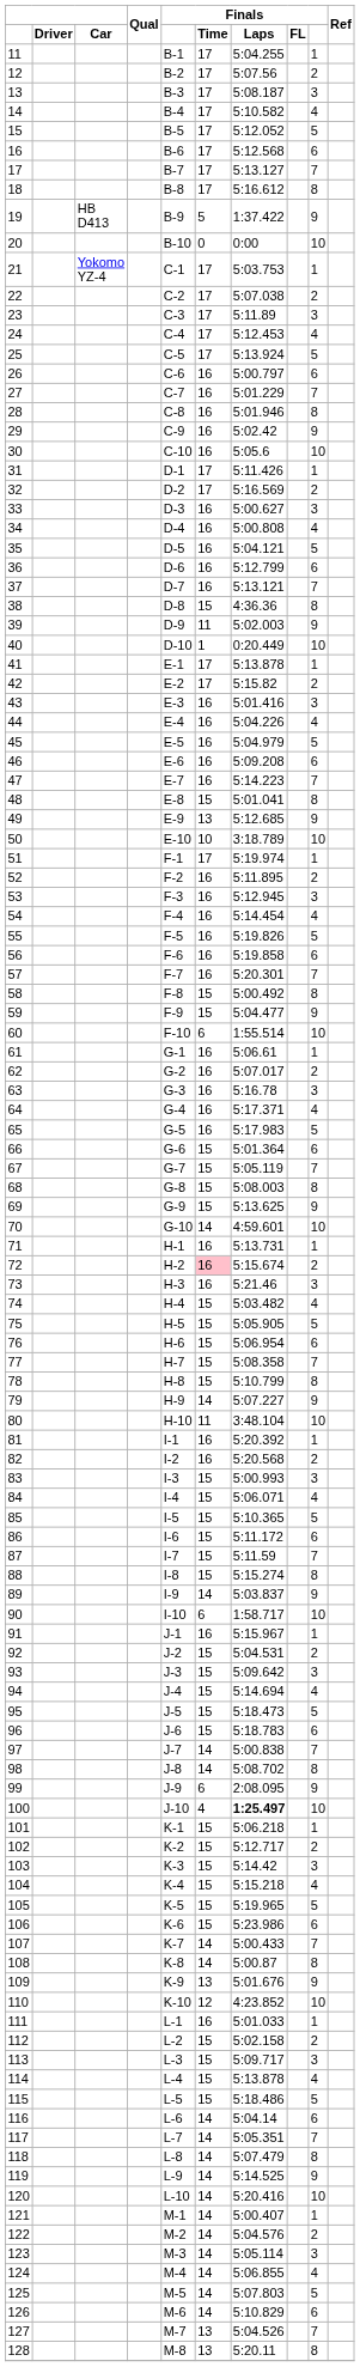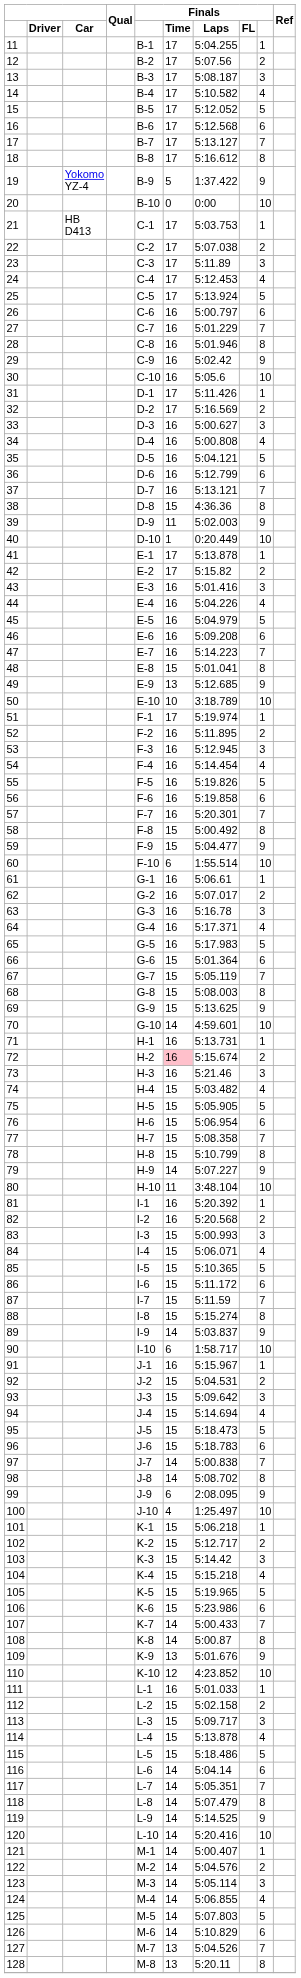 <table border="2" cellpadding="2" cellspacing="0" style="margin:0 1em 0 0; border:1px #aaa solid; border-collapse:collapse; font-size:85%;">
 <tr>
 <th colspan="3"></th>
 <th rowspan="2" style="text-align:center;">Qual</th>
 <th colspan="5" style="text-align:center;">Finals</th>
 <th rowspan="2" style="text-align:center;">Ref</th>
 </tr>
 <tr>
 <th style="text-align:center;"></th>
 <th style="text-align:center;">Driver</th>
 <th style="text-align:center;">Car</th>
 <th style="text-align:center;"></th>
 <th style="text-align:center;">Time</th>
 <th style="text-align:center;">Laps</th>
 <th style="text-align:center;">FL</th>
 <th style="text-align:center;"></th>
 </tr>
 <tr>
 <td>11</td>
 <td></td>
 <td></td>
 <td></td>
 <td>B-1</td>
 <td>17</td>
 <td>5:04.255</td>
 <td></td>
 <td>1</td>
 <td></td>
 </tr>
 <tr>
 <td>12</td>
 <td></td>
 <td></td>
 <td></td>
 <td>B-2</td>
 <td>17</td>
 <td>5:07.56</td>
 <td></td>
 <td>2</td>
 <td></td>
 </tr>
 <tr>
 <td>13</td>
 <td></td>
 <td></td>
 <td></td>
 <td>B-3</td>
 <td>17</td>
 <td>5:08.187</td>
 <td></td>
 <td>3</td>
 <td></td>
 </tr>
 <tr>
 <td>14</td>
 <td></td>
 <td></td>
 <td></td>
 <td>B-4</td>
 <td>17</td>
 <td>5:10.582</td>
 <td></td>
 <td>4</td>
 <td></td>
 </tr>
 <tr>
 <td>15</td>
 <td></td>
 <td></td>
 <td></td>
 <td>B-5</td>
 <td>17</td>
 <td>5:12.052</td>
 <td></td>
 <td>5</td>
 <td></td>
 </tr>
 <tr>
 <td>16</td>
 <td></td>
 <td></td>
 <td></td>
 <td>B-6</td>
 <td>17</td>
 <td>5:12.568</td>
 <td></td>
 <td>6</td>
 <td></td>
 </tr>
 <tr>
 <td>17</td>
 <td></td>
 <td></td>
 <td></td>
 <td>B-7</td>
 <td>17</td>
 <td>5:13.127</td>
 <td></td>
 <td>7</td>
 <td></td>
 </tr>
 <tr>
 <td>18</td>
 <td></td>
 <td></td>
 <td></td>
 <td>B-8</td>
 <td>17</td>
 <td>5:16.612</td>
 <td></td>
 <td>8</td>
 <td></td>
 </tr>
 <tr>
 <td>19</td>
 <td></td>
-<td>HB <br> D413</td>
+<td><a href='#'>Yokomo</a><br> YZ-4</td>
 <td></td>
 <td>B-9</td>
 <td>5</td>
 <td>1:37.422</td>
 <td></td>
 <td>9</td>
 <td></td>
 </tr>
 <tr>
 <td>20</td>
 <td></td>
 <td></td>
 <td></td>
 <td>B-10</td>
 <td>0</td>
 <td>0:00</td>
 <td></td>
 <td>10</td>
 <td></td>
 </tr>
 <tr>
 <td>21</td>
 <td></td>
-<td><a href='#'>Yokomo</a><br> YZ-4</td>
+<td>HB <br> D413</td>
 <td></td>
 <td>C-1</td>
 <td>17</td>
 <td>5:03.753</td>
 <td></td>
 <td>1</td>
 <td></td>
 </tr>
 <tr>
 <td>22</td>
 <td></td>
 <td></td>
 <td></td>
 <td>C-2</td>
 <td>17</td>
 <td>5:07.038</td>
 <td></td>
 <td>2</td>
 <td></td>
 </tr>
 <tr>
 <td>23</td>
 <td></td>
 <td></td>
 <td></td>
 <td>C-3</td>
 <td>17</td>
 <td>5:11.89</td>
 <td></td>
 <td>3</td>
 <td></td>
 </tr>
 <tr>
 <td>24</td>
 <td></td>
 <td></td>
 <td></td>
 <td>C-4</td>
 <td>17</td>
 <td>5:12.453</td>
 <td></td>
 <td>4</td>
 <td></td>
 </tr>
 <tr>
 <td>25</td>
 <td></td>
 <td></td>
 <td></td>
 <td>C-5</td>
 <td>17</td>
 <td>5:13.924</td>
 <td></td>
 <td>5</td>
 <td></td>
 </tr>
 <tr>
 <td>26</td>
 <td></td>
 <td></td>
 <td></td>
 <td>C-6</td>
 <td>16</td>
 <td>5:00.797</td>
 <td></td>
 <td>6</td>
 <td></td>
 </tr>
 <tr>
 <td>27</td>
 <td></td>
 <td></td>
 <td></td>
 <td>C-7</td>
 <td>16</td>
 <td>5:01.229</td>
 <td></td>
 <td>7</td>
 <td></td>
 </tr>
 <tr>
 <td>28</td>
 <td></td>
 <td></td>
 <td></td>
 <td>C-8</td>
 <td>16</td>
 <td>5:01.946</td>
 <td></td>
 <td>8</td>
 <td></td>
 </tr>
 <tr>
 <td>29</td>
 <td></td>
 <td></td>
 <td></td>
 <td>C-9</td>
 <td>16</td>
 <td>5:02.42</td>
 <td></td>
 <td>9</td>
 <td></td>
 </tr>
 <tr>
 <td>30</td>
 <td></td>
 <td></td>
 <td></td>
 <td>C-10</td>
 <td>16</td>
 <td>5:05.6</td>
 <td></td>
 <td>10</td>
 <td></td>
 </tr>
 <tr>
 <td>31</td>
 <td></td>
 <td></td>
 <td></td>
 <td>D-1</td>
 <td>17</td>
 <td>5:11.426</td>
 <td></td>
 <td>1</td>
 <td></td>
 </tr>
 <tr>
 <td>32</td>
 <td></td>
 <td></td>
 <td></td>
 <td>D-2</td>
 <td>17</td>
 <td>5:16.569</td>
 <td></td>
 <td>2</td>
 <td></td>
 </tr>
 <tr>
 <td>33</td>
 <td></td>
 <td></td>
 <td></td>
 <td>D-3</td>
 <td>16</td>
 <td>5:00.627</td>
 <td></td>
 <td>3</td>
 <td></td>
 </tr>
 <tr>
 <td>34</td>
 <td></td>
 <td></td>
 <td></td>
 <td>D-4</td>
 <td>16</td>
 <td>5:00.808</td>
 <td></td>
 <td>4</td>
 <td></td>
 </tr>
 <tr>
 <td>35</td>
 <td></td>
 <td></td>
 <td></td>
 <td>D-5</td>
 <td>16</td>
 <td>5:04.121</td>
 <td></td>
 <td>5</td>
 <td></td>
 </tr>
 <tr>
 <td>36</td>
 <td></td>
 <td></td>
 <td></td>
 <td>D-6</td>
 <td>16</td>
 <td>5:12.799</td>
 <td></td>
 <td>6</td>
 <td></td>
 </tr>
 <tr>
 <td>37</td>
 <td></td>
 <td></td>
 <td></td>
 <td>D-7</td>
 <td>16</td>
 <td>5:13.121</td>
 <td></td>
 <td>7</td>
 <td></td>
 </tr>
 <tr>
 <td>38</td>
 <td></td>
 <td></td>
 <td></td>
 <td>D-8</td>
 <td>15</td>
 <td>4:36.36</td>
 <td></td>
 <td>8</td>
 <td></td>
 </tr>
 <tr>
 <td>39</td>
 <td></td>
 <td></td>
 <td></td>
 <td>D-9</td>
 <td>11</td>
 <td>5:02.003</td>
 <td></td>
 <td>9</td>
 <td></td>
 </tr>
 <tr>
 <td>40</td>
 <td></td>
 <td></td>
 <td></td>
 <td>D-10</td>
 <td>1</td>
 <td>0:20.449</td>
 <td></td>
 <td>10</td>
 <td></td>
 </tr>
 <tr>
 <td>41</td>
 <td></td>
 <td></td>
 <td></td>
 <td>E-1</td>
 <td>17</td>
 <td>5:13.878</td>
 <td></td>
 <td>1</td>
 <td></td>
 </tr>
 <tr>
 <td>42</td>
 <td></td>
 <td></td>
 <td></td>
 <td>E-2</td>
 <td>17</td>
 <td>5:15.82</td>
 <td></td>
 <td>2</td>
 <td></td>
 </tr>
 <tr>
 <td>43</td>
 <td></td>
 <td></td>
 <td></td>
 <td>E-3</td>
 <td>16</td>
 <td>5:01.416</td>
 <td></td>
 <td>3</td>
 <td></td>
 </tr>
 <tr>
 <td>44</td>
 <td></td>
 <td></td>
 <td></td>
 <td>E-4</td>
 <td>16</td>
 <td>5:04.226</td>
 <td></td>
 <td>4</td>
 <td></td>
 </tr>
 <tr>
 <td>45</td>
 <td></td>
 <td></td>
 <td></td>
 <td>E-5</td>
 <td>16</td>
 <td>5:04.979</td>
 <td></td>
 <td>5</td>
 <td></td>
 </tr>
 <tr>
 <td>46</td>
 <td></td>
 <td></td>
 <td></td>
 <td>E-6</td>
 <td>16</td>
 <td>5:09.208</td>
 <td></td>
 <td>6</td>
 <td></td>
 </tr>
 <tr>
 <td>47</td>
 <td></td>
 <td></td>
 <td></td>
 <td>E-7</td>
 <td>16</td>
 <td>5:14.223</td>
 <td></td>
 <td>7</td>
 <td></td>
 </tr>
 <tr>
 <td>48</td>
 <td></td>
 <td></td>
 <td></td>
 <td>E-8</td>
 <td>15</td>
 <td>5:01.041</td>
 <td></td>
 <td>8</td>
 <td></td>
 </tr>
 <tr>
 <td>49</td>
 <td></td>
 <td></td>
 <td></td>
 <td>E-9</td>
 <td>13</td>
 <td>5:12.685</td>
 <td></td>
 <td>9</td>
 <td></td>
 </tr>
 <tr>
 <td>50</td>
 <td></td>
 <td></td>
 <td></td>
 <td>E-10</td>
 <td>10</td>
 <td>3:18.789</td>
 <td></td>
 <td>10</td>
 <td></td>
 </tr>
 <tr>
 <td>51</td>
 <td></td>
 <td></td>
 <td></td>
 <td>F-1</td>
 <td>17</td>
 <td>5:19.974</td>
 <td></td>
 <td>1</td>
 <td></td>
 </tr>
 <tr>
 <td>52</td>
 <td></td>
 <td></td>
 <td></td>
 <td>F-2</td>
 <td>16</td>
 <td>5:11.895</td>
 <td></td>
 <td>2</td>
 <td></td>
 </tr>
 <tr>
 <td>53</td>
 <td></td>
 <td></td>
 <td></td>
 <td>F-3</td>
 <td>16</td>
 <td>5:12.945</td>
 <td></td>
 <td>3</td>
 <td></td>
 </tr>
 <tr>
 <td>54</td>
 <td></td>
 <td></td>
 <td></td>
 <td>F-4</td>
 <td>16</td>
 <td>5:14.454</td>
 <td></td>
 <td>4</td>
 <td></td>
 </tr>
 <tr>
 <td>55</td>
 <td></td>
 <td></td>
 <td></td>
 <td>F-5</td>
 <td>16</td>
 <td>5:19.826</td>
 <td></td>
 <td>5</td>
 <td></td>
 </tr>
 <tr>
 <td>56</td>
 <td></td>
 <td></td>
 <td></td>
 <td>F-6</td>
 <td>16</td>
 <td>5:19.858</td>
 <td></td>
 <td>6</td>
 <td></td>
 </tr>
 <tr>
 <td>57</td>
 <td></td>
 <td></td>
 <td></td>
 <td>F-7</td>
 <td>16</td>
 <td>5:20.301</td>
 <td></td>
 <td>7</td>
 <td></td>
 </tr>
 <tr>
 <td>58</td>
 <td></td>
 <td></td>
 <td></td>
 <td>F-8</td>
 <td>15</td>
 <td>5:00.492</td>
 <td></td>
 <td>8</td>
 <td></td>
 </tr>
 <tr>
 <td>59</td>
 <td></td>
 <td></td>
 <td></td>
 <td>F-9</td>
 <td>15</td>
 <td>5:04.477</td>
 <td></td>
 <td>9</td>
 <td></td>
 </tr>
 <tr>
 <td>60</td>
 <td></td>
 <td></td>
 <td></td>
 <td>F-10</td>
 <td>6</td>
 <td>1:55.514</td>
 <td></td>
 <td>10</td>
 <td></td>
 </tr>
 <tr>
 <td>61</td>
 <td></td>
 <td></td>
 <td></td>
 <td>G-1</td>
 <td>16</td>
 <td>5:06.61</td>
 <td></td>
 <td>1</td>
 <td></td>
 </tr>
 <tr>
 <td>62</td>
 <td></td>
 <td></td>
 <td></td>
 <td>G-2</td>
 <td>16</td>
 <td>5:07.017</td>
 <td></td>
 <td>2</td>
 <td></td>
 </tr>
 <tr>
 <td>63</td>
 <td></td>
 <td></td>
 <td></td>
 <td>G-3</td>
 <td>16</td>
 <td>5:16.78</td>
 <td></td>
 <td>3</td>
 <td></td>
 </tr>
 <tr>
 <td>64</td>
 <td></td>
 <td></td>
 <td></td>
 <td>G-4</td>
 <td>16</td>
 <td>5:17.371</td>
 <td></td>
 <td>4</td>
 <td></td>
 </tr>
 <tr>
 <td>65</td>
 <td></td>
 <td></td>
 <td></td>
 <td>G-5</td>
 <td>16</td>
 <td>5:17.983</td>
 <td></td>
 <td>5</td>
 <td></td>
 </tr>
 <tr>
 <td>66</td>
 <td></td>
 <td></td>
 <td></td>
 <td>G-6</td>
 <td>15</td>
 <td>5:01.364</td>
 <td></td>
 <td>6</td>
 <td></td>
 </tr>
 <tr>
 <td>67</td>
 <td></td>
 <td></td>
 <td></td>
 <td>G-7</td>
 <td>15</td>
 <td>5:05.119</td>
 <td></td>
 <td>7</td>
 <td></td>
 </tr>
 <tr>
 <td>68</td>
 <td></td>
 <td></td>
 <td></td>
 <td>G-8</td>
 <td>15</td>
 <td>5:08.003</td>
 <td></td>
 <td>8</td>
 <td></td>
 </tr>
 <tr>
 <td>69</td>
 <td></td>
 <td></td>
 <td></td>
 <td>G-9</td>
 <td>15</td>
 <td>5:13.625</td>
 <td></td>
 <td>9</td>
 <td></td>
 </tr>
 <tr>
 <td>70</td>
 <td></td>
 <td></td>
 <td></td>
 <td>G-10</td>
 <td>14</td>
 <td>4:59.601</td>
 <td></td>
 <td>10</td>
 <td></td>
 </tr>
 <tr>
 <td>71</td>
 <td></td>
 <td></td>
 <td></td>
 <td>H-1</td>
 <td>16</td>
 <td>5:13.731</td>
 <td></td>
 <td>1</td>
 <td></td>
 </tr>
 <tr>
 <td>72</td>
 <td></td>
 <td></td>
 <td></td>
 <td>H-2</td>
 <td style="background: pink;">16</td>
 <td>5:15.674</td>
 <td></td>
 <td>2</td>
 <td></td>
 </tr>
 <tr>
 <td>73</td>
 <td></td>
 <td></td>
 <td></td>
 <td>H-3</td>
 <td>16</td>
 <td>5:21.46</td>
 <td></td>
 <td>3</td>
 <td></td>
 </tr>
 <tr>
 <td>74</td>
 <td></td>
 <td></td>
 <td></td>
 <td>H-4</td>
 <td>15</td>
 <td>5:03.482</td>
 <td></td>
 <td>4</td>
 <td></td>
 </tr>
 <tr>
 <td>75</td>
 <td></td>
 <td></td>
 <td></td>
 <td>H-5</td>
 <td>15</td>
 <td>5:05.905</td>
 <td></td>
 <td>5</td>
 <td></td>
 </tr>
 <tr>
 <td>76</td>
 <td></td>
 <td></td>
 <td></td>
 <td>H-6</td>
 <td>15</td>
 <td>5:06.954</td>
 <td></td>
 <td>6</td>
 <td></td>
 </tr>
 <tr>
 <td>77</td>
 <td></td>
 <td></td>
 <td></td>
 <td>H-7</td>
 <td>15</td>
 <td>5:08.358</td>
 <td></td>
 <td>7</td>
 <td></td>
 </tr>
 <tr>
 <td>78</td>
 <td></td>
 <td></td>
 <td></td>
 <td>H-8</td>
 <td>15</td>
 <td>5:10.799</td>
 <td></td>
 <td>8</td>
 <td></td>
 </tr>
 <tr>
 <td>79</td>
 <td></td>
 <td></td>
 <td></td>
 <td>H-9</td>
 <td>14</td>
 <td>5:07.227</td>
 <td></td>
 <td>9</td>
 <td></td>
 </tr>
 <tr>
 <td>80</td>
 <td></td>
 <td></td>
 <td></td>
 <td>H-10</td>
 <td>11</td>
 <td>3:48.104</td>
 <td></td>
 <td>10</td>
 <td></td>
 </tr>
 <tr>
 <td>81</td>
 <td></td>
 <td></td>
 <td></td>
 <td>I-1</td>
 <td>16</td>
 <td>5:20.392</td>
 <td></td>
 <td>1</td>
 <td></td>
 </tr>
 <tr>
 <td>82</td>
 <td></td>
 <td></td>
 <td></td>
 <td>I-2</td>
 <td>16</td>
 <td>5:20.568</td>
 <td></td>
 <td>2</td>
 <td></td>
 </tr>
 <tr>
 <td>83</td>
 <td></td>
 <td></td>
 <td></td>
 <td>I-3</td>
 <td>15</td>
 <td>5:00.993</td>
 <td></td>
 <td>3</td>
 <td></td>
 </tr>
 <tr>
 <td>84</td>
 <td></td>
 <td></td>
 <td></td>
 <td>I-4</td>
 <td>15</td>
 <td>5:06.071</td>
 <td></td>
 <td>4</td>
 <td></td>
 </tr>
 <tr>
 <td>85</td>
 <td></td>
 <td></td>
 <td></td>
 <td>I-5</td>
 <td>15</td>
 <td>5:10.365</td>
 <td></td>
 <td>5</td>
 <td></td>
 </tr>
 <tr>
 <td>86</td>
 <td></td>
 <td></td>
 <td></td>
 <td>I-6</td>
 <td>15</td>
 <td>5:11.172</td>
 <td></td>
 <td>6</td>
 <td></td>
 </tr>
 <tr>
 <td>87</td>
 <td></td>
 <td></td>
 <td></td>
 <td>I-7</td>
 <td>15</td>
 <td>5:11.59</td>
 <td></td>
 <td>7</td>
 <td></td>
 </tr>
 <tr>
 <td>88</td>
 <td></td>
 <td></td>
 <td></td>
 <td>I-8</td>
 <td>15</td>
 <td>5:15.274</td>
 <td></td>
 <td>8</td>
 <td></td>
 </tr>
 <tr>
 <td>89</td>
 <td></td>
 <td></td>
 <td></td>
 <td>I-9</td>
 <td>14</td>
 <td>5:03.837</td>
 <td></td>
 <td>9</td>
 <td></td>
 </tr>
 <tr>
 <td>90</td>
 <td></td>
 <td></td>
 <td></td>
 <td>I-10</td>
 <td>6</td>
 <td>1:58.717</td>
 <td></td>
 <td>10</td>
 <td></td>
 </tr>
 <tr>
 <td>91</td>
 <td></td>
 <td></td>
 <td></td>
 <td>J-1</td>
 <td>16</td>
 <td>5:15.967</td>
 <td></td>
 <td>1</td>
 <td></td>
 </tr>
 <tr>
 <td>92</td>
 <td></td>
 <td></td>
 <td></td>
 <td>J-2</td>
 <td>15</td>
 <td>5:04.531</td>
 <td></td>
 <td>2</td>
 <td></td>
 </tr>
 <tr>
 <td>93</td>
 <td></td>
 <td></td>
 <td></td>
 <td>J-3</td>
 <td>15</td>
 <td>5:09.642</td>
 <td></td>
 <td>3</td>
 <td></td>
 </tr>
 <tr>
 <td>94</td>
 <td></td>
 <td></td>
 <td></td>
 <td>J-4</td>
 <td>15</td>
 <td>5:14.694</td>
 <td></td>
 <td>4</td>
 <td></td>
 </tr>
 <tr>
 <td>95</td>
 <td></td>
 <td></td>
 <td></td>
 <td>J-5</td>
 <td>15</td>
 <td>5:18.473</td>
 <td></td>
 <td>5</td>
 <td></td>
 </tr>
 <tr>
 <td>96</td>
 <td></td>
 <td></td>
 <td></td>
 <td>J-6</td>
 <td>15</td>
 <td>5:18.783</td>
 <td></td>
 <td>6</td>
 <td></td>
 </tr>
 <tr>
 <td>97</td>
 <td></td>
 <td></td>
 <td></td>
 <td>J-7</td>
 <td>14</td>
 <td>5:00.838</td>
 <td></td>
 <td>7</td>
 <td></td>
 </tr>
 <tr>
 <td>98</td>
 <td></td>
 <td></td>
 <td></td>
 <td>J-8</td>
 <td>14</td>
 <td>5:08.702</td>
 <td></td>
 <td>8</td>
 <td></td>
 </tr>
 <tr>
 <td>99</td>
 <td></td>
 <td></td>
 <td></td>
 <td>J-9</td>
 <td>6</td>
 <td>2:08.095</td>
 <td></td>
 <td>9</td>
 <td></td>
 </tr>
 <tr>
 <td>100</td>
 <td></td>
 <td></td>
 <td></td>
 <td>J-10</td>
 <td>4</td>
-<td><strong>1:25.497</strong></td>
+<td>1:25.497</td>
 <td></td>
 <td>10</td>
 <td></td>
 </tr>
 <tr>
 <td>101</td>
 <td></td>
 <td></td>
 <td></td>
 <td>K-1</td>
 <td>15</td>
 <td>5:06.218</td>
 <td></td>
 <td>1</td>
 <td></td>
 </tr>
 <tr>
 <td>102</td>
 <td></td>
 <td></td>
 <td></td>
 <td>K-2</td>
 <td>15</td>
 <td>5:12.717</td>
 <td></td>
 <td>2</td>
 <td></td>
 </tr>
 <tr>
 <td>103</td>
 <td></td>
 <td></td>
 <td></td>
 <td>K-3</td>
 <td>15</td>
 <td>5:14.42</td>
 <td></td>
 <td>3</td>
 <td></td>
 </tr>
 <tr>
 <td>104</td>
 <td></td>
 <td></td>
 <td></td>
 <td>K-4</td>
 <td>15</td>
 <td>5:15.218</td>
 <td></td>
 <td>4</td>
 <td></td>
 </tr>
 <tr>
 <td>105</td>
 <td></td>
 <td></td>
 <td></td>
 <td>K-5</td>
 <td>15</td>
 <td>5:19.965</td>
 <td></td>
 <td>5</td>
 <td></td>
 </tr>
 <tr>
 <td>106</td>
 <td></td>
 <td></td>
 <td></td>
 <td>K-6</td>
 <td>15</td>
 <td>5:23.986</td>
 <td></td>
 <td>6</td>
 <td></td>
 </tr>
 <tr>
 <td>107</td>
 <td></td>
 <td></td>
 <td></td>
 <td>K-7</td>
 <td>14</td>
 <td>5:00.433</td>
 <td></td>
 <td>7</td>
 <td></td>
 </tr>
 <tr>
 <td>108</td>
 <td></td>
 <td></td>
 <td></td>
 <td>K-8</td>
 <td>14</td>
 <td>5:00.87</td>
 <td></td>
 <td>8</td>
 <td></td>
 </tr>
 <tr>
 <td>109</td>
 <td></td>
 <td></td>
 <td></td>
 <td>K-9</td>
 <td>13</td>
 <td>5:01.676</td>
 <td></td>
 <td>9</td>
 <td></td>
 </tr>
 <tr>
 <td>110</td>
 <td></td>
 <td></td>
 <td></td>
 <td>K-10</td>
 <td>12</td>
 <td>4:23.852</td>
 <td></td>
 <td>10</td>
 <td></td>
 </tr>
 <tr>
 <td>111</td>
 <td></td>
 <td></td>
 <td></td>
 <td>L-1</td>
 <td>16</td>
 <td>5:01.033</td>
 <td></td>
 <td>1</td>
 <td></td>
 </tr>
 <tr>
 <td>112</td>
 <td></td>
 <td></td>
 <td></td>
 <td>L-2</td>
 <td>15</td>
 <td>5:02.158</td>
 <td></td>
 <td>2</td>
 <td></td>
 </tr>
 <tr>
 <td>113</td>
 <td></td>
 <td></td>
 <td></td>
 <td>L-3</td>
 <td>15</td>
 <td>5:09.717</td>
 <td></td>
 <td>3</td>
 <td></td>
 </tr>
 <tr>
 <td>114</td>
 <td></td>
 <td></td>
 <td></td>
 <td>L-4</td>
 <td>15</td>
 <td>5:13.878</td>
 <td></td>
 <td>4</td>
 <td></td>
 </tr>
 <tr>
 <td>115</td>
 <td></td>
 <td></td>
 <td></td>
 <td>L-5</td>
 <td>15</td>
 <td>5:18.486</td>
 <td></td>
 <td>5</td>
 <td></td>
 </tr>
 <tr>
 <td>116</td>
 <td></td>
 <td></td>
 <td></td>
 <td>L-6</td>
 <td>14</td>
 <td>5:04.14</td>
 <td></td>
 <td>6</td>
 <td></td>
 </tr>
 <tr>
 <td>117</td>
 <td></td>
 <td></td>
 <td></td>
 <td>L-7</td>
 <td>14</td>
 <td>5:05.351</td>
 <td></td>
 <td>7</td>
 <td></td>
 </tr>
 <tr>
 <td>118</td>
 <td></td>
 <td></td>
 <td></td>
 <td>L-8</td>
 <td>14</td>
 <td>5:07.479</td>
 <td></td>
 <td>8</td>
 <td></td>
 </tr>
 <tr>
 <td>119</td>
 <td></td>
 <td></td>
 <td></td>
 <td>L-9</td>
 <td>14</td>
 <td>5:14.525</td>
 <td></td>
 <td>9</td>
 <td></td>
 </tr>
 <tr>
 <td>120</td>
 <td></td>
 <td></td>
 <td></td>
 <td>L-10</td>
 <td>14</td>
 <td>5:20.416</td>
 <td></td>
 <td>10</td>
 <td></td>
 </tr>
 <tr>
 <td>121</td>
 <td></td>
 <td></td>
 <td></td>
 <td>M-1</td>
 <td>14</td>
 <td>5:00.407</td>
 <td></td>
 <td>1</td>
 <td></td>
 </tr>
 <tr>
 <td>122</td>
 <td></td>
 <td></td>
 <td></td>
 <td>M-2</td>
 <td>14</td>
 <td>5:04.576</td>
 <td></td>
 <td>2</td>
 <td></td>
 </tr>
 <tr>
 <td>123</td>
 <td></td>
 <td></td>
 <td></td>
 <td>M-3</td>
 <td>14</td>
 <td>5:05.114</td>
 <td></td>
 <td>3</td>
 <td></td>
 </tr>
 <tr>
 <td>124</td>
 <td></td>
 <td></td>
 <td></td>
 <td>M-4</td>
 <td>14</td>
 <td>5:06.855</td>
 <td></td>
 <td>4</td>
 <td></td>
 </tr>
 <tr>
 <td>125</td>
 <td></td>
 <td></td>
 <td></td>
 <td>M-5</td>
 <td>14</td>
 <td>5:07.803</td>
 <td></td>
 <td>5</td>
 <td></td>
 </tr>
 <tr>
 <td>126</td>
 <td></td>
 <td></td>
 <td></td>
 <td>M-6</td>
 <td>14</td>
 <td>5:10.829</td>
 <td></td>
 <td>6</td>
 <td></td>
 </tr>
 <tr>
 <td>127</td>
 <td></td>
 <td></td>
 <td></td>
 <td>M-7</td>
 <td>13</td>
 <td>5:04.526</td>
 <td></td>
 <td>7</td>
 <td></td>
 </tr>
 <tr>
 <td>128</td>
 <td></td>
 <td></td>
 <td></td>
 <td>M-8</td>
 <td>13</td>
 <td>5:20.11</td>
 <td></td>
 <td>8</td>
 <td></td>
 </tr>
 <tr>
 </tr>
 </table>
